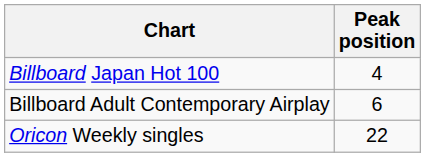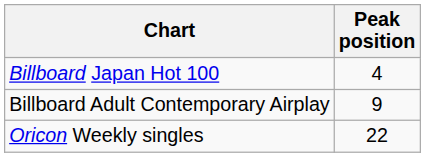 <table class="wikitable">
 <tr>
 <th>Chart</th>
 <th>Peak<br>position</th>
 </tr>
 <tr>
 <td><em><a href='#'>Billboard</a></em> <a href='#'>Japan Hot 100</a></td>
 <td align="center">4</td>
 </tr>
 <tr>
 <td>Billboard Adult Contemporary Airplay</td>
-<td align="center">6</td>
+<td align="center">9</td>
 </tr>
 <tr>
 <td><em><a href='#'>Oricon</a></em> Weekly singles</td>
 <td align="center">22</td>
 </tr>
 </table>
